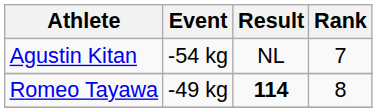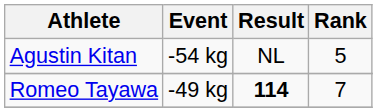 <table class="wikitable">
 <tr>
 <th>Athlete</th>
 <th>Event</th>
 <th>Result</th>
 <th>Rank</th>
 </tr>
 <tr align=center>
 <td align=left><a href='#'>Agustin Kitan</a></td>
 <td align=left>-54 kg</td>
 <td>NL</td>
-<td>7</td>
+<td>5</td>
 </tr>
 <tr align=center>
 </tr>
 <tr align=center>
 <td align=left><a href='#'>Romeo Tayawa</a></td>
 <td align=left>-49 kg</td>
 <td><strong>114</strong></td>
-<td>8</td>
+<td>7</td>
 </tr>
 <tr align=center>
 </tr>
 </table>
